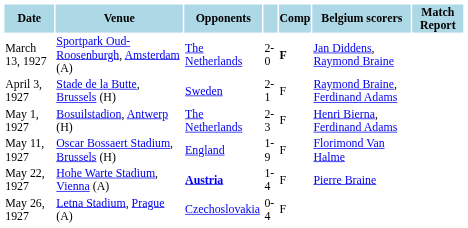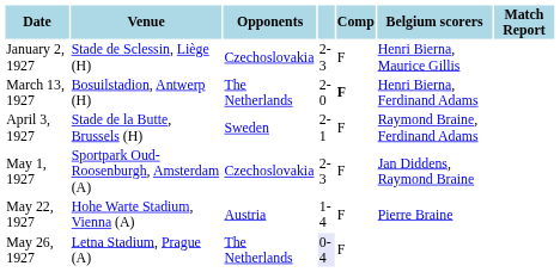 <table>
 <tr>
 <th style="background: lightblue;">Date</th>
 <th style="background: lightblue;">Venue</th>
 <th style="background: lightblue;">Opponents</th>
 <th style="background: lightblue;" align=center></th>
 <th style="background: lightblue;" align=center>Comp</th>
 <th style="background: lightblue;">Belgium scorers</th>
 <th style="background: lightblue;">Match Report</th>
 </tr>
 <tr>
+<td>January 2, 1927</td>
+<td><a href='#'>Stade de Sclessin</a>, <a href='#'>Liège</a> (H)</td>
+<td><a href='#'>Czechoslovakia</a></td>
+<td>2-3</td>
+<td>F</td>
+<td><a href='#'>Henri Bierna</a>, <a href='#'>Maurice Gillis</a></td>
+<td></td>
+</tr>
+<tr>
 <td>March 13, 1927</td>
-<td><a href='#'>Sportpark Oud-Roosenburgh</a>, <a href='#'>Amsterdam</a> (A)</td>
+<td><a href='#'>Bosuilstadion</a>, <a href='#'>Antwerp</a> (H)</td>
 <td><a href='#'>The Netherlands</a></td>
 <td>2-0</td>
 <td><strong>F</strong></td>
-<td><a href='#'>Jan Diddens</a>, <a href='#'>Raymond Braine</a></td>
+<td><a href='#'>Henri Bierna</a>, <a href='#'>Ferdinand Adams</a></td>
 <td></td>
 </tr>
 <tr>
 <td>April 3, 1927</td>
 <td><a href='#'>Stade de la Butte</a>, <a href='#'>Brussels</a> (H)</td>
 <td><a href='#'>Sweden</a></td>
 <td>2-1</td>
 <td>F</td>
 <td><a href='#'>Raymond Braine</a>, <a href='#'>Ferdinand Adams</a></td>
 <td></td>
 </tr>
 <tr>
 <td>May 1, 1927</td>
-<td><a href='#'>Bosuilstadion</a>, <a href='#'>Antwerp</a> (H)</td>
-<td><a href='#'>The Netherlands</a></td>
+<td><a href='#'>Sportpark Oud-Roosenburgh</a>, <a href='#'>Amsterdam</a> (A)</td>
+<td><a href='#'>Czechoslovakia</a></td>
 <td>2-3</td>
 <td>F</td>
-<td><a href='#'>Henri Bierna</a>, <a href='#'>Ferdinand Adams</a></td>
-<td></td>
-</tr>
-<tr>
-<td>May 11, 1927</td>
-<td><a href='#'>Oscar Bossaert Stadium</a>, <a href='#'>Brussels</a> (H)</td>
-<td><a href='#'>England</a></td>
-<td>1-9</td>
-<td>F</td>
-<td><a href='#'>Florimond Van Halme</a></td>
+<td><a href='#'>Jan Diddens</a>, <a href='#'>Raymond Braine</a></td>
 <td></td>
 </tr>
 <tr>
 <td>May 22, 1927</td>
 <td><a href='#'>Hohe Warte Stadium</a>, <a href='#'>Vienna</a> (A)</td>
-<td><strong><a href='#'>Austria</a></strong></td>
+<td><a href='#'>Austria</a></td>
 <td>1-4</td>
 <td>F</td>
 <td><a href='#'>Pierre Braine</a></td>
 <td></td>
 </tr>
 <tr>
 <td>May 26, 1927</td>
 <td><a href='#'>Letna Stadium</a>, <a href='#'>Prague</a> (A)</td>
-<td><a href='#'>Czechoslovakia</a></td>
-<td>0-4</td>
+<td><a href='#'>The Netherlands</a></td>
+<td style="background: lavender;">0-4</td>
 <td>F</td>
 <td></td>
 <td></td>
 </tr>
 </table>
